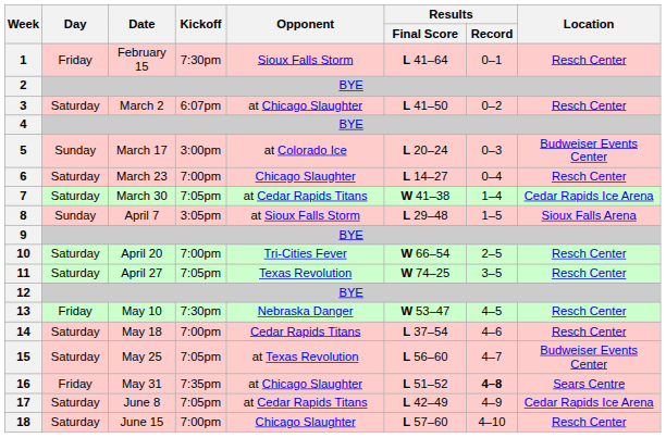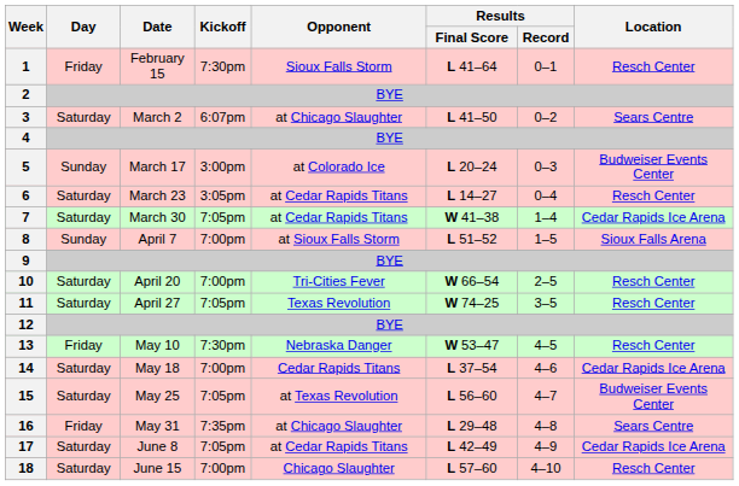 <table class="wikitable">
 <tr>
 <th rowspan="2" width="40">Week</th>
 <th rowspan="2" width="80">Day</th>
 <th rowspan="2" width="80">Date</th>
 <th rowspan="2" width="60">Kickoff</th>
 <th rowspan="2" width="200">Opponent</th>
 <th colspan="2" width="160">Results</th>
 <th rowspan="2" width="180">Location</th>
 </tr>
 <tr>
 <th width="100">Final Score</th>
 <th width="60">Record</th>
 </tr>
 <tr align="center" bgcolor="#FFCCCC">
 <th>1</th>
 <td>Friday</td>
 <td>February 15</td>
 <td>7:30pm</td>
 <td><a href='#'>Sioux Falls Storm</a></td>
 <td><strong>L</strong> 41–64</td>
 <td>0–1</td>
 <td><a href='#'>Resch Center</a></td>
 </tr>
 <tr align="center" bgcolor="#CCCCCC">
 <th>2</th>
 <td colSpan=7><a href='#'>BYE</a></td>
 </tr>
 <tr align="center" bgcolor="#FFCCCC">
 <th>3</th>
 <td>Saturday</td>
 <td>March 2</td>
 <td>6:07pm</td>
 <td>at <a href='#'>Chicago Slaughter</a></td>
 <td><strong>L</strong> 41–50</td>
 <td>0–2</td>
-<td><a href='#'>Resch Center</a></td>
+<td><a href='#'>Sears Centre</a></td>
 </tr>
 <tr align="center" bgcolor="#CCCCCC">
 <th>4</th>
 <td colSpan=7><a href='#'>BYE</a></td>
 </tr>
 <tr align="center" bgcolor="#FFCCCC">
 <th>5</th>
 <td>Sunday</td>
 <td>March 17</td>
 <td>3:00pm</td>
 <td>at <a href='#'>Colorado Ice</a></td>
 <td><strong>L</strong> 20–24</td>
 <td>0–3</td>
 <td><a href='#'>Budweiser Events Center</a></td>
 </tr>
 <tr align="center" bgcolor="#FFCCCC">
 <th>6</th>
 <td>Saturday</td>
 <td>March 23</td>
-<td>7:00pm</td>
-<td><a href='#'>Chicago Slaughter</a></td>
+<td>3:05pm</td>
+<td>at <a href='#'>Cedar Rapids Titans</a></td>
 <td><strong>L</strong> 14–27</td>
 <td>0–4</td>
 <td><a href='#'>Resch Center</a></td>
 </tr>
 <tr align="center" bgcolor="#CCFFCC">
 <th>7</th>
 <td>Saturday</td>
 <td>March 30</td>
 <td>7:05pm</td>
 <td>at <a href='#'>Cedar Rapids Titans</a></td>
 <td><strong>W</strong> 41–38</td>
 <td>1–4</td>
 <td><a href='#'>Cedar Rapids Ice Arena</a></td>
 </tr>
 <tr align="center" bgcolor="#FFCCCC">
 <th>8</th>
 <td>Sunday</td>
 <td>April 7</td>
-<td>3:05pm</td>
+<td>7:00pm</td>
 <td>at <a href='#'>Sioux Falls Storm</a></td>
-<td><strong>L</strong> 29–48</td>
+<td><strong>L</strong> 51–52</td>
 <td>1–5</td>
 <td><a href='#'>Sioux Falls Arena</a></td>
 </tr>
 <tr align="center" bgcolor="#CCCCCC">
 <th>9</th>
 <td colSpan=7><a href='#'>BYE</a></td>
 </tr>
 <tr align="center" bgcolor="#CCFFCC">
 <th>10</th>
 <td>Saturday</td>
 <td>April 20</td>
 <td>7:00pm</td>
 <td><a href='#'>Tri-Cities Fever</a></td>
 <td><strong>W</strong> 66–54</td>
 <td>2–5</td>
 <td><a href='#'>Resch Center</a></td>
 </tr>
 <tr align="center" bgcolor="#CCFFCC">
 <th>11</th>
 <td>Saturday</td>
 <td>April 27</td>
 <td>7:05pm</td>
 <td><a href='#'>Texas Revolution</a></td>
 <td><strong>W</strong> 74–25</td>
 <td>3–5</td>
 <td><a href='#'>Resch Center</a></td>
 </tr>
 <tr align="center" bgcolor="#CCCCCC">
 <th>12</th>
 <td colSpan=7><a href='#'>BYE</a></td>
 </tr>
 <tr align="center" bgcolor="#CCFFCC">
 <th>13</th>
 <td>Friday</td>
 <td>May 10</td>
 <td>7:30pm</td>
 <td><a href='#'>Nebraska Danger</a></td>
 <td><strong>W</strong> 53–47</td>
 <td>4–5</td>
 <td><a href='#'>Resch Center</a></td>
 </tr>
 <tr align="center" bgcolor="#FFCCCC">
 <th>14</th>
 <td>Saturday</td>
 <td>May 18</td>
 <td>7:00pm</td>
 <td><a href='#'>Cedar Rapids Titans</a></td>
 <td><strong>L</strong> 37–54</td>
 <td>4–6</td>
-<td><a href='#'>Resch Center</a></td>
+<td><a href='#'>Cedar Rapids Ice Arena</a></td>
 </tr>
 <tr align="center" bgcolor="#FFCCCC">
 <th>15</th>
 <td>Saturday</td>
 <td>May 25</td>
 <td>7:05pm</td>
 <td>at <a href='#'>Texas Revolution</a></td>
 <td><strong>L</strong> 56–60</td>
 <td>4–7</td>
 <td><a href='#'>Budweiser Events Center</a></td>
 </tr>
 <tr align="center" bgcolor="#FFCCCC">
 <th>16</th>
 <td>Friday</td>
 <td>May 31</td>
 <td>7:35pm</td>
 <td>at <a href='#'>Chicago Slaughter</a></td>
-<td><strong>L</strong> 51–52</td>
-<td><strong>4–8</strong></td>
+<td><strong>L</strong> 29–48</td>
+<td>4–8</td>
 <td><a href='#'>Sears Centre</a></td>
 </tr>
 <tr align="center" bgcolor="#FFCCCC">
 <th>17</th>
 <td>Saturday</td>
 <td>June 8</td>
 <td>7:05pm</td>
 <td>at <a href='#'>Cedar Rapids Titans</a></td>
 <td><strong>L</strong> 42–49</td>
 <td>4–9</td>
 <td><a href='#'>Cedar Rapids Ice Arena</a></td>
 </tr>
 <tr align="center" bgcolor="#FFCCCC">
 <th>18</th>
 <td>Saturday</td>
 <td>June 15</td>
 <td>7:00pm</td>
 <td><a href='#'>Chicago Slaughter</a></td>
 <td><strong>L</strong> 57–60</td>
 <td>4–10</td>
 <td><a href='#'>Resch Center</a></td>
 </tr>
 </table>
